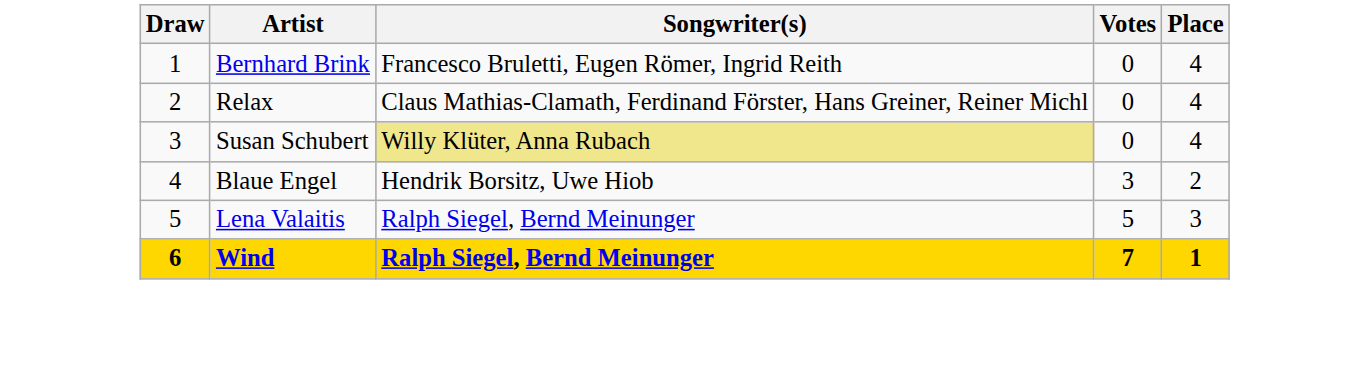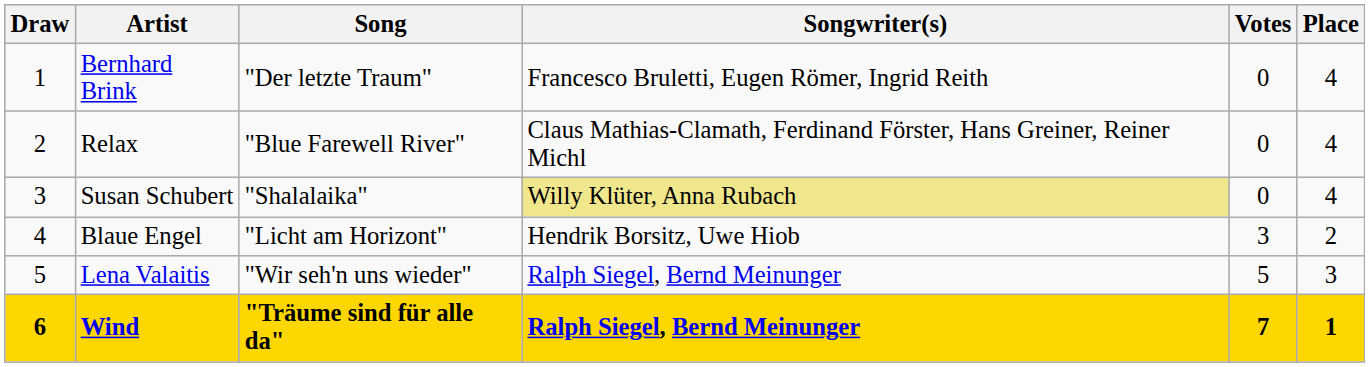 <table class="sortable wikitable" style="margin: 1em auto 1em auto; text-align:center">
 <tr>
 <th>Draw</th>
 <th>Artist</th>
+<th>Song</th>
 <th>Songwriter(s)</th>
 <th>Votes</th>
 <th>Place</th>
 </tr>
 <tr>
 <td>1</td>
 <td align="left"><a href='#'>Bernhard Brink</a></td>
+<td align="left">"Der letzte Traum"</td>
 <td align="left">Francesco Bruletti, Eugen Römer, Ingrid Reith</td>
 <td>0</td>
 <td>4</td>
 </tr>
 <tr>
 <td>2</td>
 <td align="left">Relax</td>
+<td align="left">"Blue Farewell River"</td>
 <td align="left">Claus Mathias-Clamath, Ferdinand Förster, Hans Greiner, Reiner Michl</td>
 <td>0</td>
 <td>4</td>
 </tr>
 <tr>
 <td>3</td>
 <td align="left">Susan Schubert</td>
+<td align="left">"Shalalaika"</td>
 <td align="left" style="background: khaki;">Willy Klüter, Anna Rubach</td>
 <td>0</td>
 <td>4</td>
 </tr>
 <tr>
 <td>4</td>
 <td align="left">Blaue Engel</td>
+<td align="left">"Licht am Horizont"</td>
 <td align="left">Hendrik Borsitz, Uwe Hiob</td>
 <td>3</td>
 <td>2</td>
 </tr>
 <tr>
 <td>5</td>
 <td align="left"><a href='#'>Lena Valaitis</a></td>
+<td align="left">"Wir seh'n uns wieder"</td>
 <td align="left"><a href='#'>Ralph Siegel</a>, <a href='#'>Bernd Meinunger</a></td>
 <td>5</td>
 <td>3</td>
 </tr>
 <tr style="font-weight:bold; background:gold;">
 <td>6</td>
 <td align="left"><a href='#'>Wind</a></td>
+<td align="left">"Träume sind für alle da"</td>
 <td align="left"><a href='#'>Ralph Siegel</a>, <a href='#'>Bernd Meinunger</a></td>
 <td>7</td>
 <td>1</td>
 </tr>
 </table>
